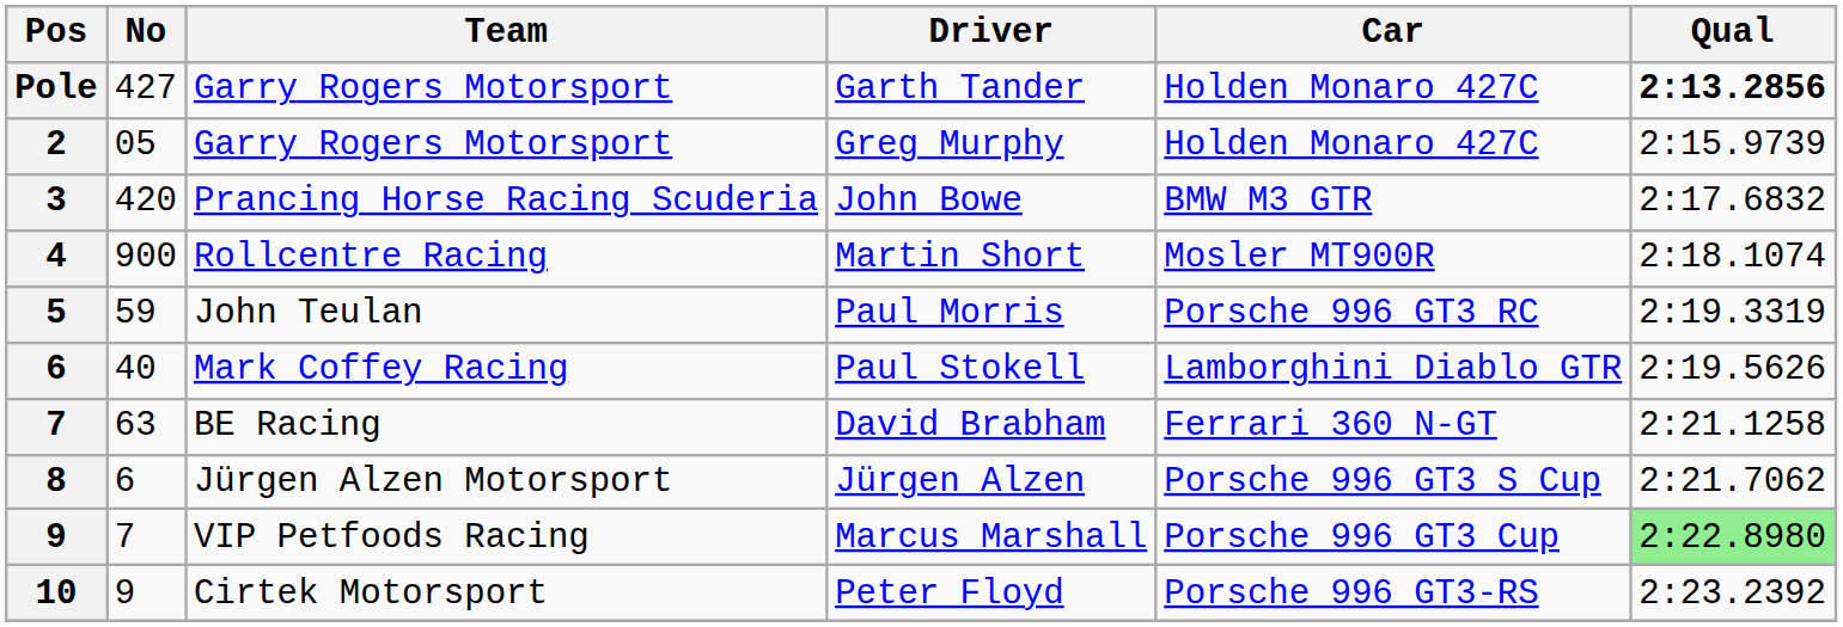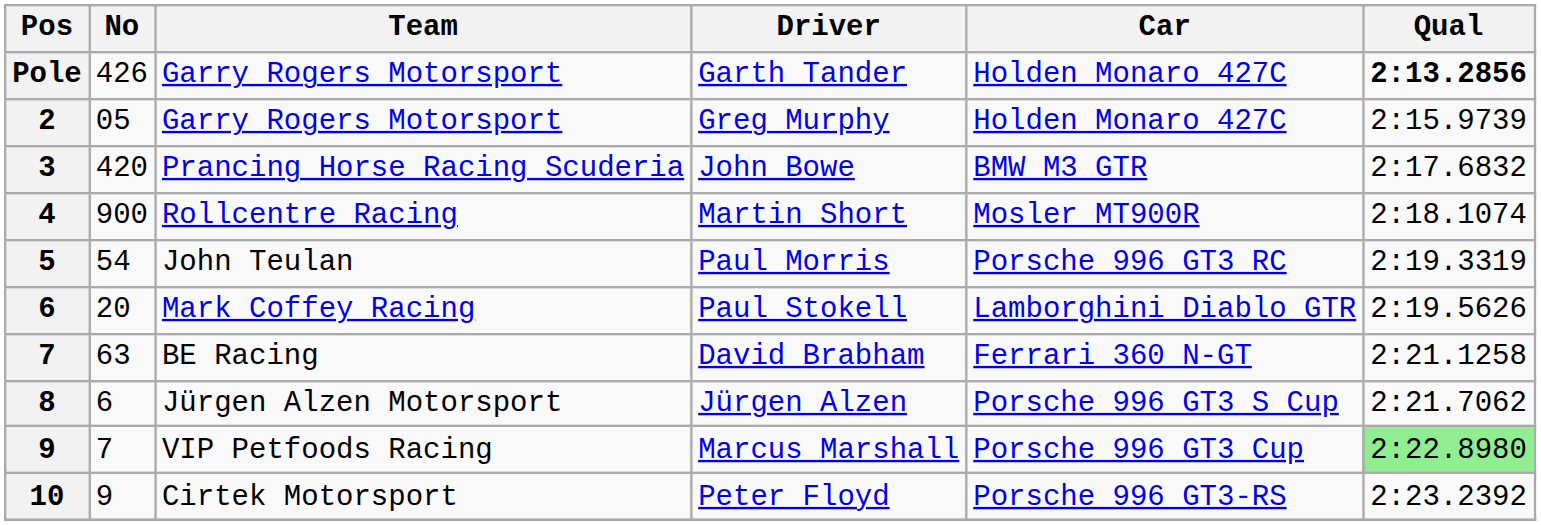 <table class="wikitable sortable" style="font-size: 95%;">
 <tr>
 <th>Pos</th>
 <th>No</th>
 <th>Team</th>
 <th>Driver</th>
 <th>Car</th>
 <th>Qual</th>
 </tr>
 <tr>
 <th>Pole</th>
-<td>427</td>
+<td>426</td>
 <td> <a href='#'>Garry Rogers Motorsport</a></td>
 <td> <a href='#'>Garth Tander</a></td>
 <td><a href='#'>Holden Monaro 427C</a></td>
 <td><strong>2:13.2856</strong></td>
 </tr>
 <tr>
 <th>2</th>
 <td>05</td>
 <td> <a href='#'>Garry Rogers Motorsport</a></td>
 <td> <a href='#'>Greg Murphy</a></td>
 <td><a href='#'>Holden Monaro 427C</a></td>
 <td>2:15.9739</td>
 </tr>
 <tr>
 <th>3</th>
 <td>420</td>
 <td> <a href='#'>Prancing Horse Racing Scuderia</a></td>
 <td> <a href='#'>John Bowe</a></td>
 <td><a href='#'>BMW M3 GTR</a></td>
 <td>2:17.6832</td>
 </tr>
 <tr>
 <th>4</th>
 <td>900</td>
 <td> <a href='#'>Rollcentre Racing</a></td>
 <td> <a href='#'>Martin Short</a></td>
 <td><a href='#'>Mosler MT900R</a></td>
 <td>2:18.1074</td>
 </tr>
 <tr>
 <th>5</th>
-<td>59</td>
+<td>54</td>
 <td> John Teulan</td>
 <td> <a href='#'>Paul Morris</a></td>
 <td><a href='#'>Porsche 996 GT3 RC</a></td>
 <td>2:19.3319</td>
 </tr>
 <tr>
 <th>6</th>
-<td>40</td>
+<td>20</td>
 <td> <a href='#'>Mark Coffey Racing</a></td>
 <td> <a href='#'>Paul Stokell</a></td>
 <td><a href='#'>Lamborghini Diablo GTR</a></td>
 <td>2:19.5626</td>
 </tr>
 <tr>
 <th>7</th>
 <td>63</td>
 <td> BE Racing</td>
 <td> <a href='#'>David Brabham</a></td>
 <td><a href='#'>Ferrari 360 N-GT</a></td>
 <td>2:21.1258</td>
 </tr>
 <tr>
 <th>8</th>
 <td>6</td>
 <td> Jürgen Alzen Motorsport</td>
 <td> <a href='#'>Jürgen Alzen</a></td>
 <td><a href='#'>Porsche 996 GT3 S Cup</a></td>
 <td>2:21.7062</td>
 </tr>
 <tr>
 <th>9</th>
 <td>7</td>
 <td> VIP Petfoods Racing</td>
 <td> <a href='#'>Marcus Marshall</a></td>
 <td><a href='#'>Porsche 996 GT3 Cup</a></td>
 <td style="background: lightgreen;">2:22.8980</td>
 </tr>
 <tr>
 <th>10</th>
 <td>9</td>
 <td> Cirtek Motorsport</td>
 <td> <a href='#'>Peter Floyd</a></td>
 <td><a href='#'>Porsche 996 GT3-RS</a></td>
 <td>2:23.2392</td>
 </tr>
 <tr>
 </tr>
 </table>
